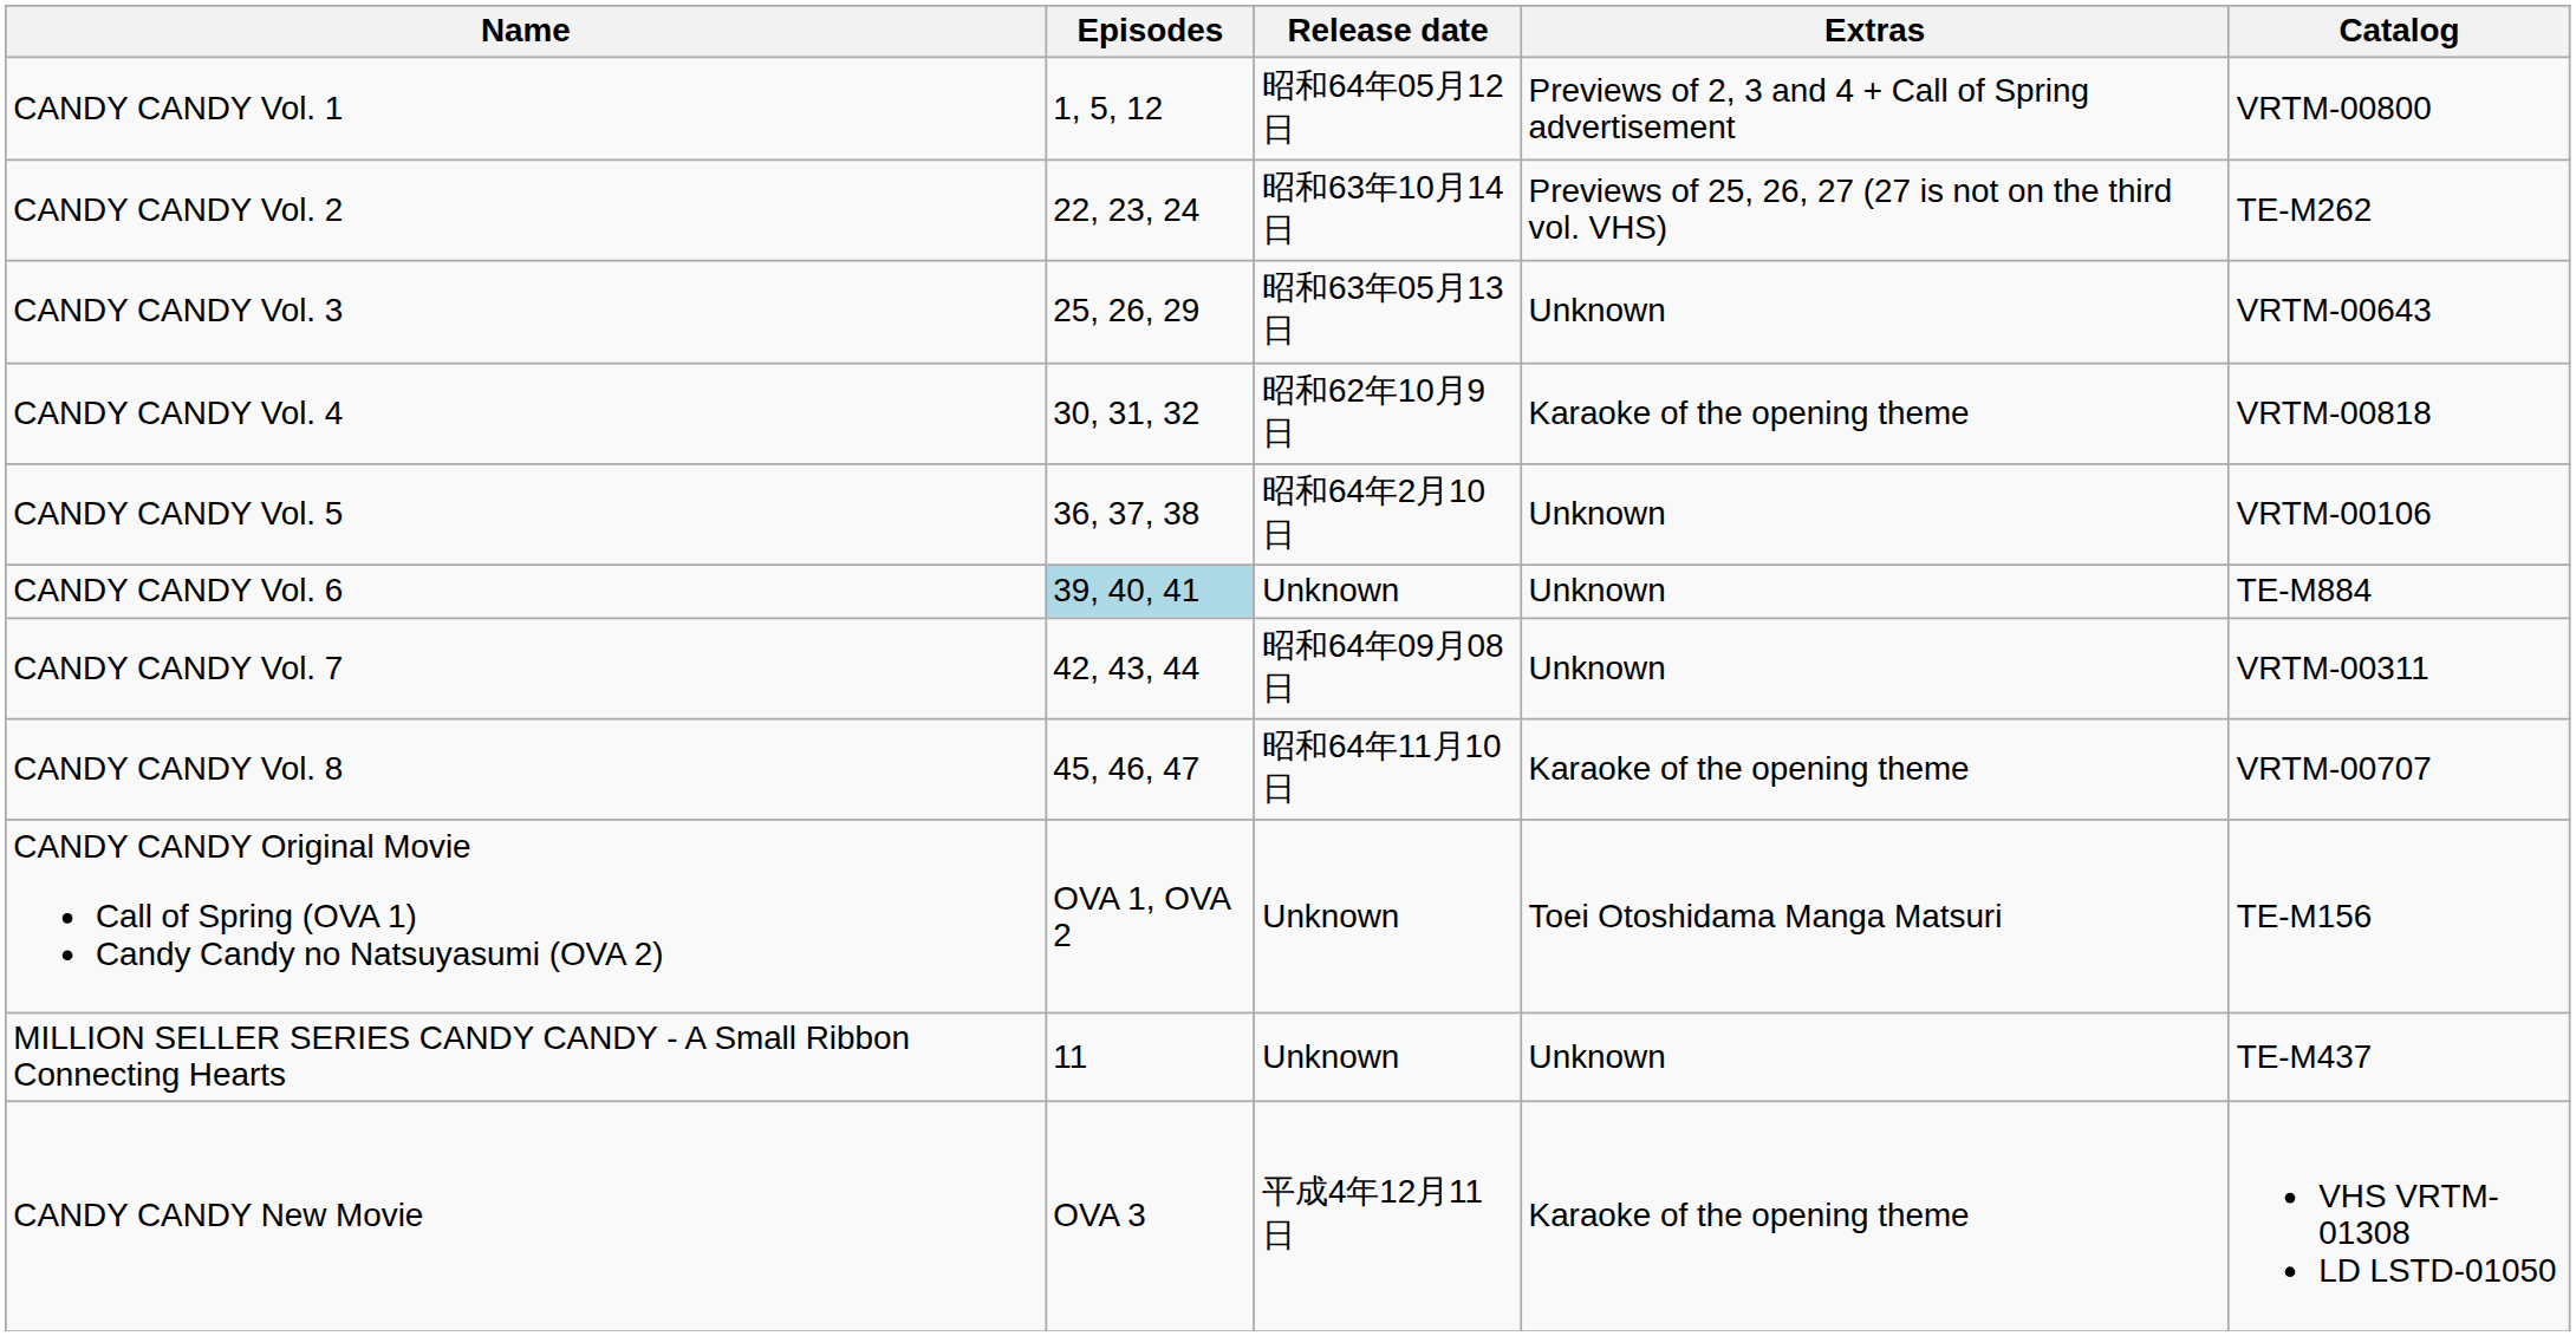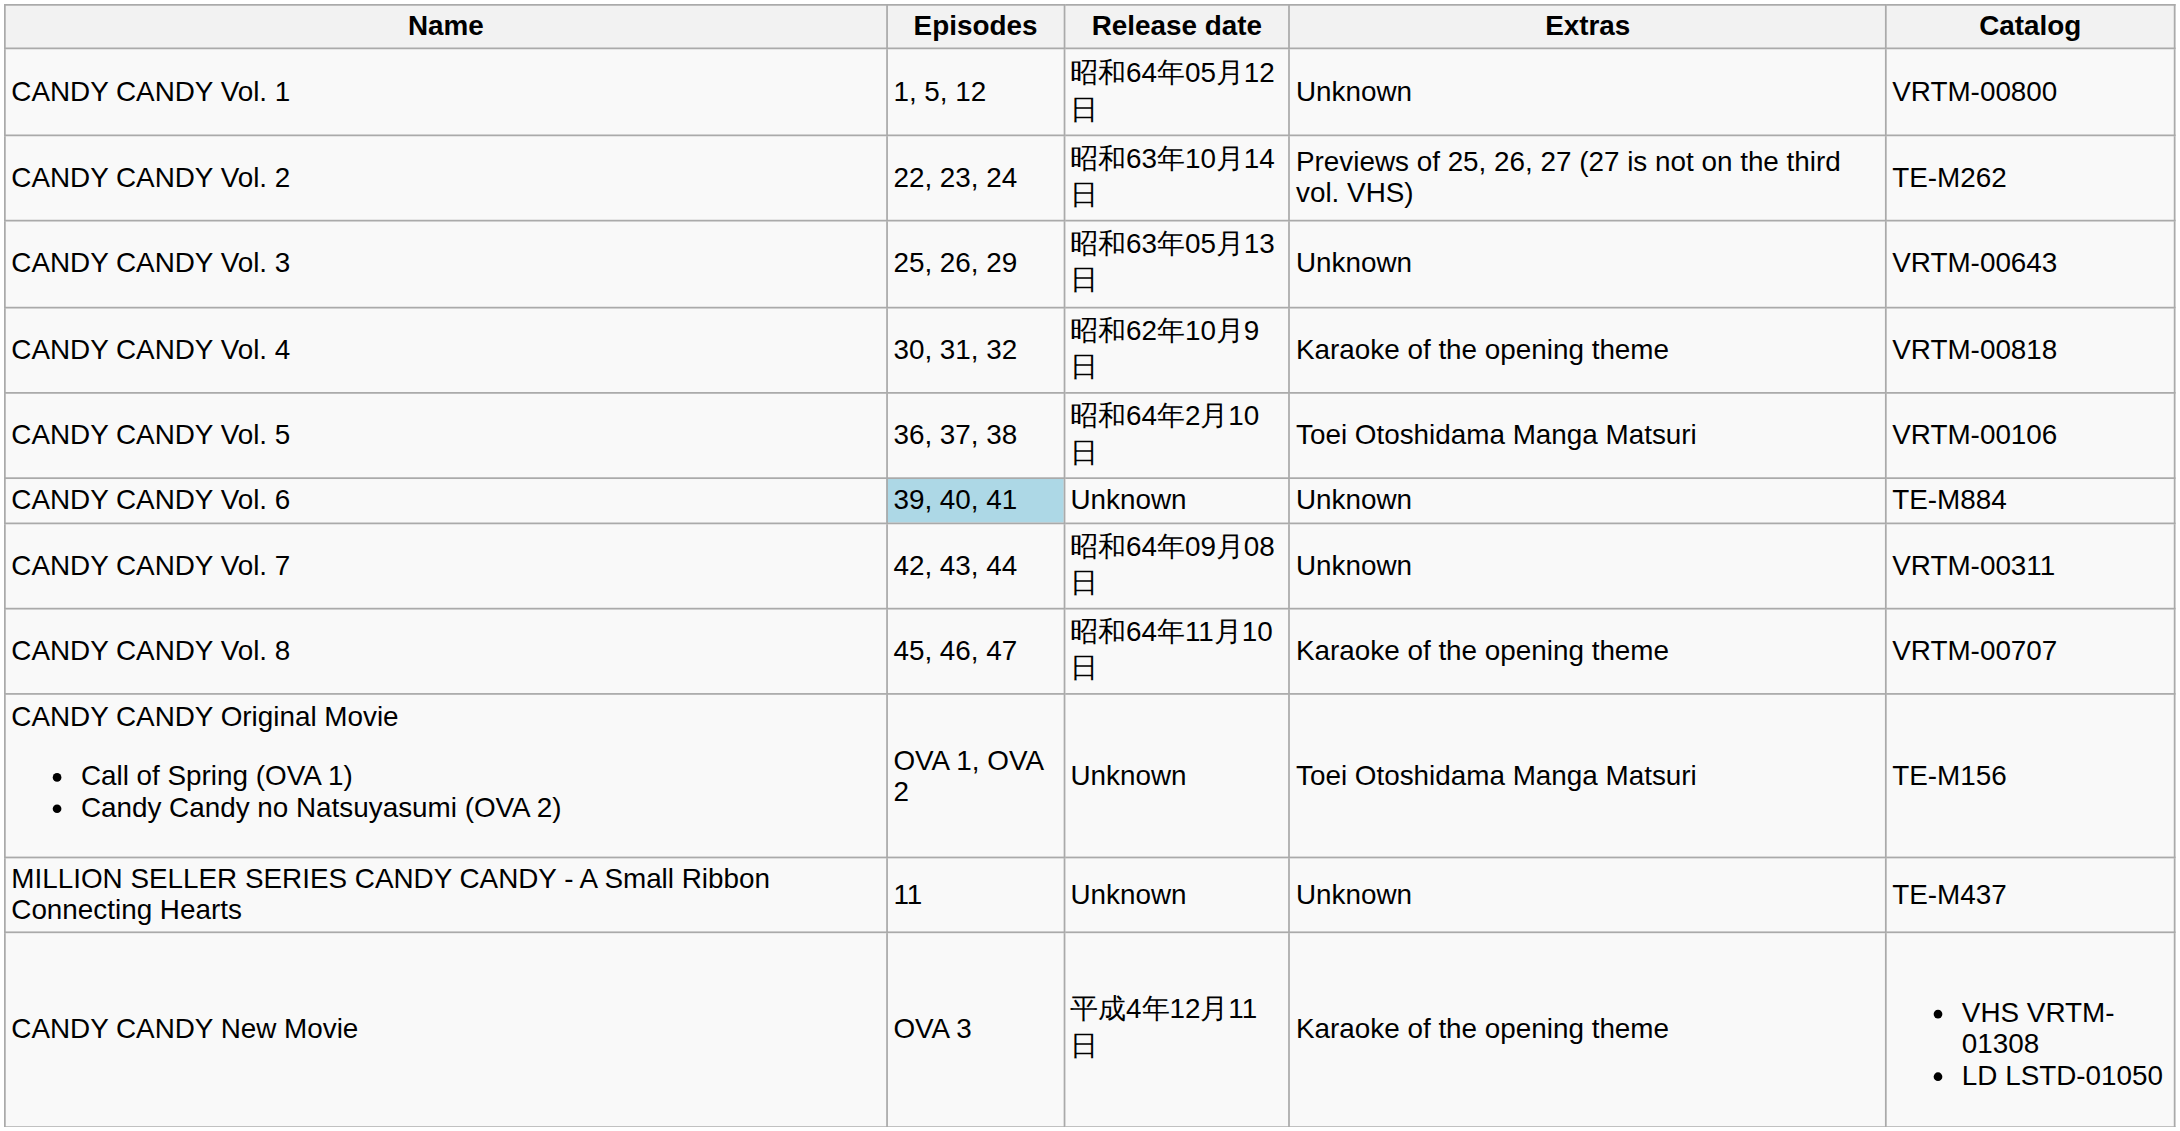 <table class="wikitable">
 <tr>
 <th>Name</th>
 <th>Episodes</th>
 <th>Release date</th>
 <th>Extras</th>
 <th>Catalog</th>
 </tr>
 <tr>
 <td>CANDY CANDY Vol. 1</td>
 <td>1, 5, 12</td>
 <td>昭和64年05月12日</td>
-<td>Previews of 2, 3 and 4 + Call of Spring advertisement</td>
+<td>Unknown</td>
 <td>VRTM-00800</td>
 </tr>
 <tr>
 <td>CANDY CANDY Vol. 2</td>
 <td>22, 23, 24</td>
 <td>昭和63年10月14日</td>
 <td>Previews of 25, 26, 27 (27 is not on the third vol. VHS)</td>
 <td>TE-M262</td>
 </tr>
 <tr>
 <td>CANDY CANDY Vol. 3</td>
 <td>25, 26, 29</td>
 <td>昭和63年05月13日</td>
 <td>Unknown</td>
 <td>VRTM-00643</td>
 </tr>
 <tr>
 <td>CANDY CANDY Vol. 4</td>
 <td>30, 31, 32</td>
 <td>昭和62年10月9日</td>
 <td>Karaoke of the opening theme</td>
 <td>VRTM-00818</td>
 </tr>
 <tr>
 <td>CANDY CANDY Vol. 5</td>
 <td>36, 37, 38</td>
 <td>昭和64年2月10日</td>
-<td>Unknown</td>
+<td>Toei Otoshidama Manga Matsuri</td>
 <td>VRTM-00106</td>
 </tr>
 <tr>
 <td>CANDY CANDY Vol. 6</td>
 <td style="background: lightblue;">39, 40, 41</td>
 <td>Unknown</td>
 <td>Unknown</td>
 <td>TE-M884</td>
 </tr>
 <tr>
 <td>CANDY CANDY Vol. 7</td>
 <td>42, 43, 44</td>
 <td>昭和64年09月08日</td>
 <td>Unknown</td>
 <td>VRTM-00311</td>
 </tr>
 <tr>
 <td>CANDY CANDY Vol. 8</td>
 <td>45, 46, 47</td>
 <td>昭和64年11月10日</td>
 <td>Karaoke of the opening theme</td>
 <td>VRTM-00707</td>
 </tr>
 <tr>
 <td>CANDY CANDY Original Movie<br><ul><li>Call of Spring (OVA 1)</li><li>Candy Candy no Natsuyasumi (OVA 2)</li></ul></td>
 <td>OVA 1, OVA 2</td>
 <td>Unknown</td>
 <td>Toei Otoshidama Manga Matsuri</td>
 <td>TE-M156</td>
 </tr>
 <tr>
 <td>MILLION SELLER SERIES CANDY CANDY - A Small Ribbon Connecting Hearts</td>
 <td>11</td>
 <td>Unknown</td>
 <td>Unknown</td>
 <td>TE-M437</td>
 </tr>
 <tr>
 <td>CANDY CANDY New Movie</td>
 <td>OVA 3</td>
 <td>平成4年12月11日</td>
 <td>Karaoke of the opening theme</td>
 <td><br><ul><li>VHS VRTM-01308</li><li>LD LSTD-01050</li></ul></td>
 </tr>
 </table>
